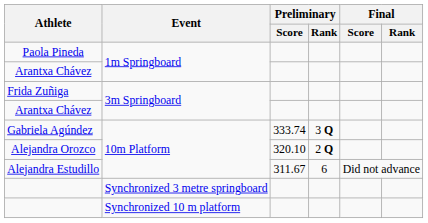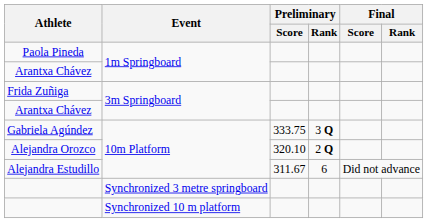 <table class=wikitable style=font-size:90%;text-align:center>
 <tr>
 <th rowspan=2>Athlete</th>
 <th rowspan=2>Event</th>
 <th colspan=2>Preliminary</th>
 <th colspan=2>Final</th>
 </tr>
 <tr style=font-size:95%>
 <th>Score</th>
 <th>Rank</th>
 <th>Score</th>
 <th>Rank</th>
 </tr>
 <tr>
 <td><a href='#'>Paola Pineda</a></td>
 <td align="left" rowspan="2"><a href='#'>1m Springboard</a></td>
 <td></td>
 <td></td>
 <td></td>
 <td></td>
 </tr>
 <tr>
 <td><a href='#'>Arantxa Chávez</a></td>
 <td></td>
 <td></td>
 <td></td>
 <td></td>
 </tr>
 <tr align="center">
 <td align="left"><a href='#'>Frida Zuñiga</a></td>
 <td rowspan="2" align="left"><a href='#'>3m Springboard</a></td>
 <td></td>
 <td></td>
 <td></td>
 <td></td>
 </tr>
 <tr>
 <td><a href='#'>Arantxa Chávez</a></td>
 <td></td>
 <td></td>
 <td></td>
 <td></td>
 </tr>
 <tr align="center">
 <td align="left"><a href='#'>Gabriela Agúndez</a></td>
 <td rowspan="3" align="left"><a href='#'>10m Platform</a></td>
-<td>333.74</td>
+<td>333.75</td>
 <td>3 <strong>Q</strong></td>
 <td></td>
 <td></td>
 </tr>
 <tr>
 <td><a href='#'>Alejandra Orozco</a></td>
 <td>320.10</td>
 <td>2 <strong>Q</strong></td>
 <td></td>
 <td></td>
 </tr>
 <tr>
 <td><a href='#'>Alejandra Estudillo</a></td>
 <td>311.67</td>
 <td>6</td>
 <td colspan=2>Did not advance</td>
 </tr>
 <tr>
 <td></td>
 <td><a href='#'>Synchronized 3 metre springboard</a></td>
 <td></td>
 <td></td>
 <td></td>
 <td></td>
 </tr>
 <tr>
 <td></td>
 <td align="left"><a href='#'>Synchronized 10 m platform</a></td>
 <td></td>
 <td></td>
 <td></td>
 <td></td>
 </tr>
 </table>
